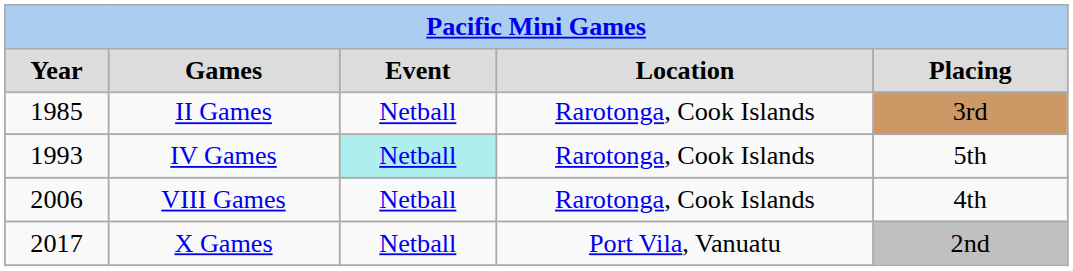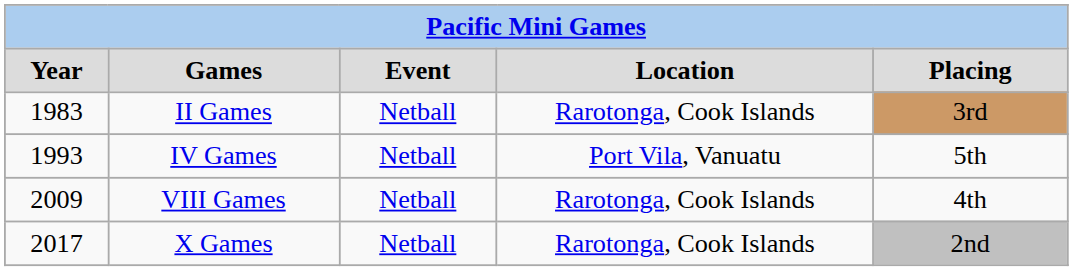 <table class=wikitable style="text-align:center; font-size:90%">
 <tr>
 <th colspan=5 style=background:#ABCDEF><a href='#'>Pacific Mini Games</a></th>
 </tr>
 <tr>
 <th width=50 style=background:gainsboro>Year</th>
 <th width=120 style=background:gainsboro>Games</th>
 <th width=80 style=background:gainsboro>Event</th>
 <th width=200 style=background:gainsboro>Location</th>
 <th width=100 style=background:gainsboro>Placing</th>
 </tr>
 <tr>
-<td>1985</td>
+<td>1983</td>
 <td><a href='#'>II Games</a></td>
 <td><a href='#'>Netball</a></td>
 <td><a href='#'>Rarotonga</a>, Cook Islands</td>
 <td bgcolor=#cc9966> 3rd</td>
 </tr>
 <tr>
 <td>1993</td>
 <td><a href='#'>IV Games</a></td>
-<td style="background: paleturquoise;"><a href='#'>Netball</a></td>
-<td><a href='#'>Rarotonga</a>, Cook Islands</td>
+<td><a href='#'>Netball</a></td>
+<td><a href='#'>Port Vila</a>, Vanuatu</td>
 <td bgcolor=>5th</td>
 </tr>
 <tr>
-<td>2006</td>
+<td>2009</td>
 <td><a href='#'>VIII Games</a></td>
 <td><a href='#'>Netball</a></td>
 <td><a href='#'>Rarotonga</a>, Cook Islands</td>
 <td bgcolor=>4th</td>
 </tr>
 <tr>
 <td>2017</td>
 <td><a href='#'>X Games</a></td>
 <td><a href='#'>Netball</a></td>
-<td><a href='#'>Port Vila</a>, Vanuatu</td>
+<td><a href='#'>Rarotonga</a>, Cook Islands</td>
 <td bgcolor=silver> 2nd</td>
 </tr>
 </table>
